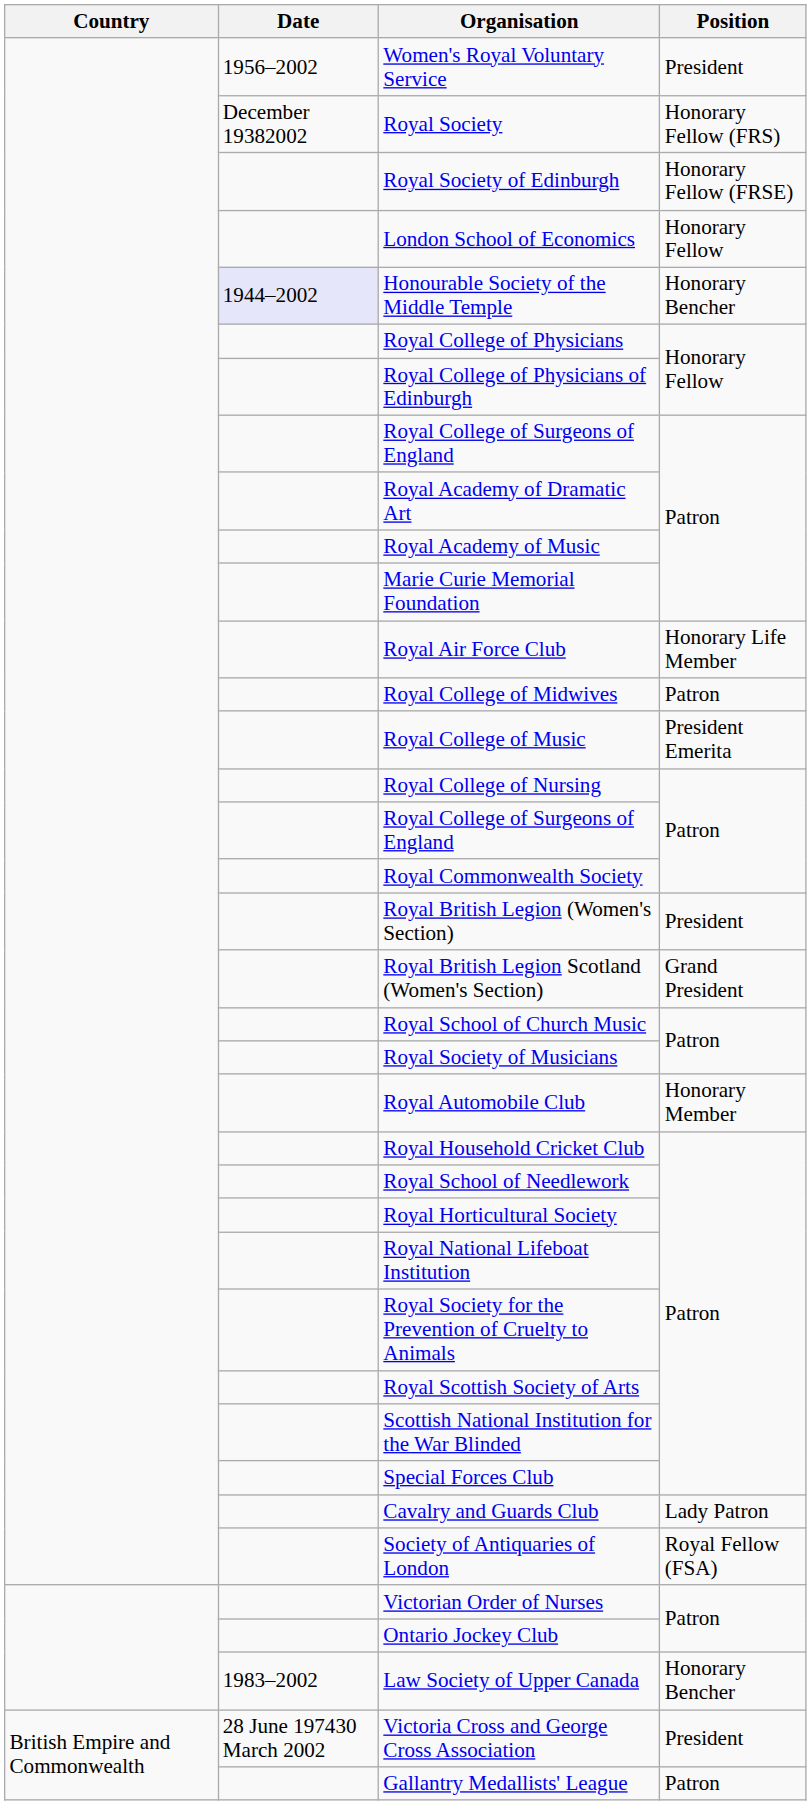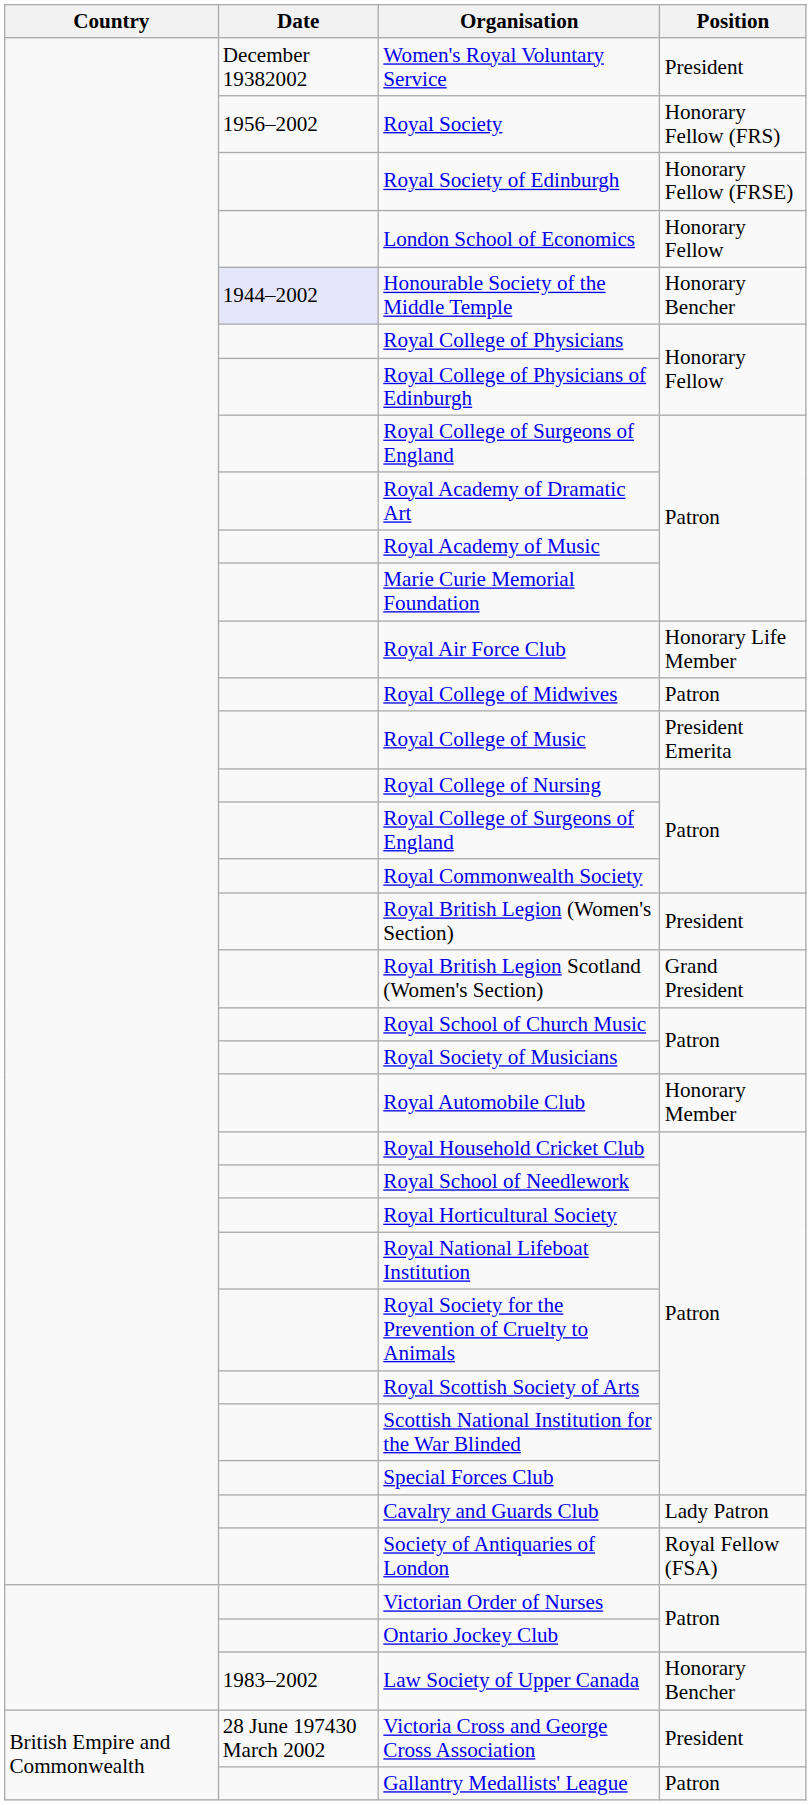 <table class="wikitable">
 <tr>
 <th>Country</th>
 <th>Date</th>
 <th>Organisation</th>
 <th>Position</th>
 </tr>
 <tr>
 <td rowspan="32"></td>
-<td>1956–2002</td>
+<td>December 19382002</td>
 <td><a href='#'>Women's Royal Voluntary Service</a></td>
 <td>President</td>
 </tr>
 <tr>
-<td>December 19382002</td>
+<td>1956–2002</td>
 <td><a href='#'>Royal Society</a></td>
 <td>Honorary Fellow (FRS)</td>
 </tr>
 <tr>
 <td></td>
 <td><a href='#'>Royal Society of Edinburgh</a></td>
 <td>Honorary Fellow (FRSE)</td>
 </tr>
 <tr>
 <td></td>
 <td><a href='#'>London School of Economics</a></td>
 <td>Honorary Fellow</td>
 </tr>
 <tr>
 <td style="background: lavender;">1944–2002</td>
 <td><a href='#'>Honourable Society of the Middle Temple</a></td>
 <td>Honorary Bencher</td>
 </tr>
 <tr>
 <td></td>
 <td><a href='#'>Royal College of Physicians</a></td>
 <td rowspan="2">Honorary Fellow</td>
 </tr>
 <tr>
 <td></td>
 <td><a href='#'>Royal College of Physicians of Edinburgh</a></td>
 </tr>
 <tr>
 <td></td>
 <td><a href='#'>Royal College of Surgeons of England</a></td>
 <td rowspan="4">Patron</td>
 </tr>
 <tr>
 <td></td>
 <td><a href='#'>Royal Academy of Dramatic Art</a></td>
 </tr>
 <tr>
 <td></td>
 <td><a href='#'>Royal Academy of Music</a></td>
 </tr>
 <tr>
 <td></td>
 <td><a href='#'>Marie Curie Memorial Foundation</a></td>
 </tr>
 <tr>
 <td></td>
 <td><a href='#'>Royal Air Force Club</a></td>
 <td>Honorary Life Member</td>
 </tr>
 <tr>
 <td></td>
 <td><a href='#'>Royal College of Midwives</a></td>
 <td>Patron</td>
 </tr>
 <tr>
 <td></td>
 <td><a href='#'>Royal College of Music</a></td>
 <td>President Emerita</td>
 </tr>
 <tr>
 <td></td>
 <td><a href='#'>Royal College of Nursing</a></td>
 <td rowspan="3">Patron</td>
 </tr>
 <tr>
 <td></td>
 <td><a href='#'>Royal College of Surgeons of England</a></td>
 </tr>
 <tr>
 <td></td>
 <td><a href='#'>Royal Commonwealth Society</a></td>
 </tr>
 <tr>
 <td></td>
 <td><a href='#'>Royal British Legion</a> (Women's Section)</td>
 <td>President</td>
 </tr>
 <tr>
 <td></td>
 <td><a href='#'>Royal British Legion</a> Scotland (Women's Section)</td>
 <td>Grand President</td>
 </tr>
 <tr>
 <td></td>
 <td><a href='#'>Royal School of Church Music</a></td>
 <td rowspan="2">Patron</td>
 </tr>
 <tr>
 <td></td>
 <td><a href='#'>Royal Society of Musicians</a></td>
 </tr>
 <tr>
 <td></td>
 <td><a href='#'>Royal Automobile Club</a></td>
 <td>Honorary Member</td>
 </tr>
 <tr>
 <td></td>
 <td><a href='#'>Royal Household Cricket Club</a></td>
 <td rowspan="8">Patron</td>
 </tr>
 <tr>
 <td></td>
 <td><a href='#'>Royal School of Needlework</a></td>
 </tr>
 <tr>
 <td></td>
 <td><a href='#'>Royal Horticultural Society</a></td>
 </tr>
 <tr>
 <td></td>
 <td><a href='#'>Royal National Lifeboat Institution</a></td>
 </tr>
 <tr>
 <td></td>
 <td><a href='#'>Royal Society for the Prevention of Cruelty to Animals</a></td>
 </tr>
 <tr>
 <td></td>
 <td><a href='#'>Royal Scottish Society of Arts</a></td>
 </tr>
 <tr>
 <td></td>
 <td><a href='#'>Scottish National Institution for the War Blinded</a></td>
 </tr>
 <tr>
 <td></td>
 <td><a href='#'>Special Forces Club</a></td>
 </tr>
 <tr>
 <td></td>
 <td><a href='#'>Cavalry and Guards Club</a></td>
 <td>Lady Patron</td>
 </tr>
 <tr>
 <td></td>
 <td><a href='#'>Society of Antiquaries of London</a></td>
 <td>Royal Fellow (FSA)</td>
 </tr>
 <tr>
 <td rowspan="3"></td>
 <td></td>
 <td><a href='#'>Victorian Order of Nurses</a></td>
 <td rowspan="2">Patron</td>
 </tr>
 <tr>
 <td></td>
 <td><a href='#'>Ontario Jockey Club</a></td>
 </tr>
 <tr>
 <td>1983–2002</td>
 <td><a href='#'>Law Society of Upper Canada</a></td>
 <td>Honorary Bencher</td>
 </tr>
 <tr>
 <td rowspan="2"> British Empire and Commonwealth</td>
 <td>28 June 197430 March 2002</td>
 <td><a href='#'>Victoria Cross and George Cross Association</a></td>
 <td>President</td>
 </tr>
 <tr>
 <td></td>
 <td><a href='#'>Gallantry Medallists' League</a></td>
 <td>Patron</td>
 </tr>
 </table>
